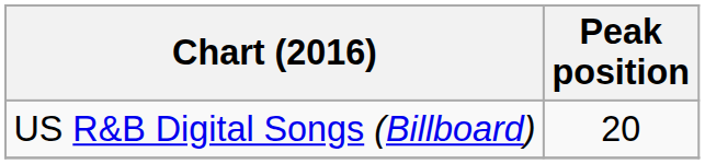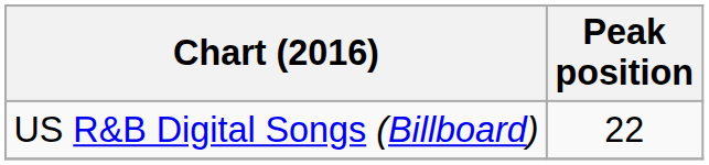 <table class="wikitable plainrowheaders sortable" style="text-align:left;">
 <tr>
 <th scope="col">Chart (2016)</th>
 <th scope="col">Peak<br>position</th>
 </tr>
 <tr>
 <td>US <a href='#'>R&B Digital Songs</a> <em>(<a href='#'>Billboard</a>)</em></td>
-<td align="center">20</td>
+<td align="center">22</td>
 </tr>
 <tr>
 </tr>
 </table>
